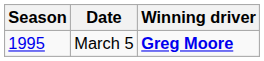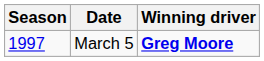 <table class="wikitable" style="font-size: 95%;">
 <tr>
 <th>Season</th>
 <th>Date</th>
 <th>Winning driver</th>
 </tr>
 <tr>
-<td><a href='#'>1995</a></td>
+<td><a href='#'>1997</a></td>
 <td>March 5</td>
 <td><strong> <a href='#'>Greg Moore</a></strong></td>
 </tr>
 </table>
